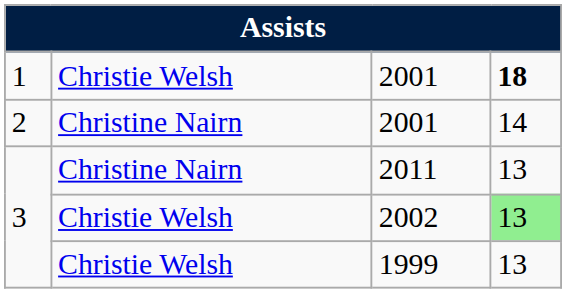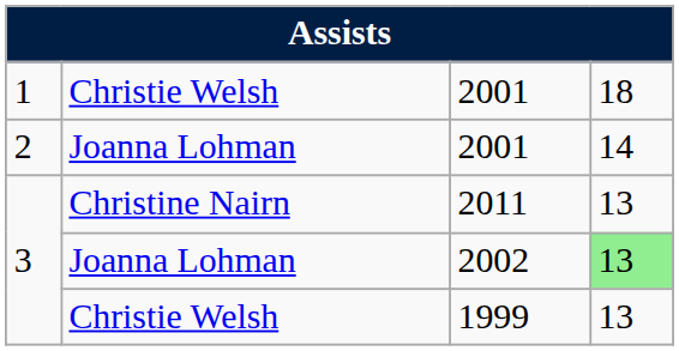 <table class="wikitable" width=300px>
 <tr>
 <th style= "background:#001E44; color:#FFFFFF;" colspan="4">Assists</th>
 </tr>
 <tr>
 <td>1</td>
 <td> <a href='#'>Christie Welsh</a></td>
 <td>2001</td>
-<td><strong>18</strong></td>
+<td>18</td>
 </tr>
 <tr>
 <td>2</td>
-<td> <a href='#'>Christine Nairn</a></td>
+<td> <a href='#'>Joanna Lohman</a></td>
 <td>2001</td>
 <td>14</td>
 </tr>
 <tr>
 <td rowspan="3">3</td>
 <td> <a href='#'>Christine Nairn</a></td>
 <td>2011</td>
 <td>13</td>
 </tr>
 <tr>
-<td> <a href='#'>Christie Welsh</a></td>
+<td> <a href='#'>Joanna Lohman</a></td>
 <td>2002</td>
 <td style="background: lightgreen;">13</td>
 </tr>
 <tr>
 <td> <a href='#'>Christie Welsh</a></td>
 <td>1999</td>
 <td>13</td>
 </tr>
 </table>
